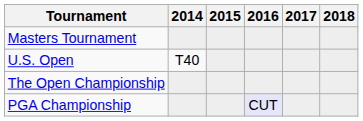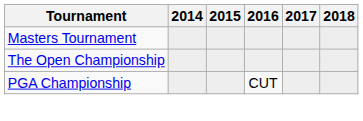 <table class="wikitable" style="font-size:95%;text-align:center;">
 <tr>
 <th>Tournament</th>
 <th>2014</th>
 <th>2015</th>
 <th>2016</th>
 <th>2017</th>
 <th>2018</th>
 </tr>
 <tr>
 <td align=left><a href='#'>Masters Tournament</a></td>
 <td style="background:#eeeeee;"></td>
 <td style="background:#eeeeee;"></td>
 <td style="background:#eeeeee;"></td>
 <td style="background:#eeeeee;"></td>
 <td style="background:#eeeeee;"></td>
 </tr>
 <tr>
-<td align=left><a href='#'>U.S. Open</a></td>
-<td>T40</td>
-<td style="background:#eeeeee;"></td>
-<td style="background:#eeeeee;"></td>
-<td style="background:#eeeeee;"></td>
-<td style="background:#eeeeee;"></td>
-</tr>
-<tr>
 <td align=left><a href='#'>The Open Championship</a></td>
 <td style="background:#eeeeee;"></td>
 <td style="background:#eeeeee;"></td>
 <td style="background:#eeeeee;"></td>
 <td style="background:#eeeeee;"></td>
 <td style="background:#eeeeee;"></td>
 </tr>
 <tr>
 <td align=left><a href='#'>PGA Championship</a></td>
 <td style="background:#eeeeee;"></td>
 <td style="background:#eeeeee;"></td>
-<td style="background: lavender;">CUT</td>
+<td>CUT</td>
 <td style="background:#eeeeee;"></td>
 <td style="background:#eeeeee;"></td>
 </tr>
 </table>
